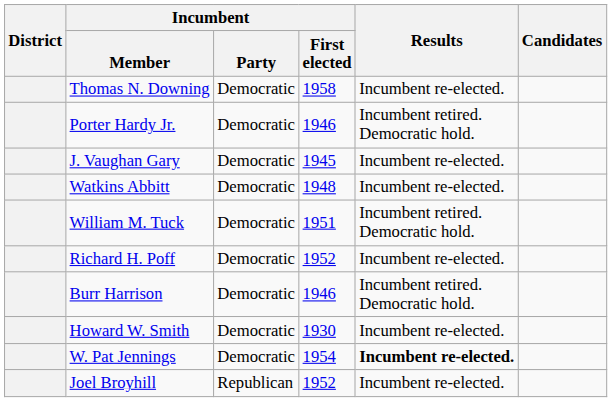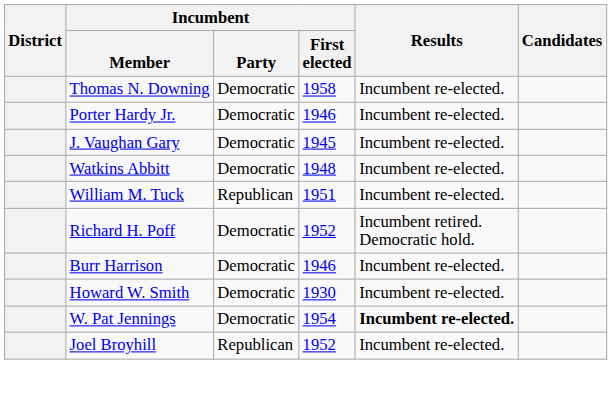 <table class="wikitable sortable">
 <tr>
 <th rowspan=2>District</th>
 <th colspan=3>Incumbent</th>
 <th rowspan=2>Results</th>
 <th rowspan=2 class="unsortable">Candidates</th>
 </tr>
 <tr valign=bottom>
 <th>Member</th>
 <th>Party</th>
 <th>First<br>elected</th>
 </tr>
 <tr>
 <th></th>
 <td><a href='#'>Thomas N. Downing</a></td>
 <td>Democratic</td>
 <td><a href='#'>1958</a></td>
 <td>Incumbent re-elected.</td>
 <td nowrap></td>
 </tr>
 <tr>
 <th></th>
 <td><a href='#'>Porter Hardy Jr.</a></td>
 <td>Democratic</td>
 <td><a href='#'>1946</a></td>
-<td>Incumbent retired.<br>Democratic hold.</td>
+<td>Incumbent re-elected.</td>
 <td nowrap></td>
 </tr>
 <tr>
 <th></th>
 <td><a href='#'>J. Vaughan Gary</a></td>
 <td>Democratic</td>
 <td><a href='#'>1945 </a></td>
 <td>Incumbent re-elected.</td>
 <td nowrap></td>
 </tr>
 <tr>
 <th></th>
 <td><a href='#'>Watkins Abbitt</a></td>
 <td>Democratic</td>
 <td><a href='#'>1948</a></td>
 <td>Incumbent re-elected.</td>
 <td nowrap></td>
 </tr>
 <tr>
 <th></th>
 <td><a href='#'>William M. Tuck</a></td>
-<td>Democratic</td>
+<td>Republican</td>
 <td><a href='#'>1951 </a></td>
-<td>Incumbent retired.<br>Democratic hold.</td>
+<td>Incumbent re-elected.</td>
 <td nowrap></td>
 </tr>
 <tr>
 <th></th>
 <td><a href='#'>Richard H. Poff</a></td>
 <td>Democratic</td>
 <td><a href='#'>1952</a></td>
-<td>Incumbent re-elected.</td>
+<td>Incumbent retired.<br>Democratic hold.</td>
 <td nowrap></td>
 </tr>
 <tr>
 <th></th>
 <td><a href='#'>Burr Harrison</a></td>
 <td>Democratic</td>
 <td><a href='#'>1946</a></td>
-<td>Incumbent retired.<br>Democratic hold.</td>
+<td>Incumbent re-elected.</td>
 <td nowrap></td>
 </tr>
 <tr>
 <th></th>
 <td><a href='#'>Howard W. Smith</a></td>
 <td>Democratic</td>
 <td><a href='#'>1930</a></td>
 <td>Incumbent re-elected.</td>
 <td nowrap></td>
 </tr>
 <tr>
 <th></th>
 <td><a href='#'>W. Pat Jennings</a></td>
 <td>Democratic</td>
 <td><a href='#'>1954</a></td>
 <td><strong>Incumbent re-elected.</strong></td>
 <td nowrap></td>
 </tr>
 <tr>
 <th></th>
 <td><a href='#'>Joel Broyhill</a></td>
 <td>Republican</td>
 <td><a href='#'>1952</a></td>
 <td>Incumbent re-elected.</td>
 <td nowrap></td>
 </tr>
 </table>
